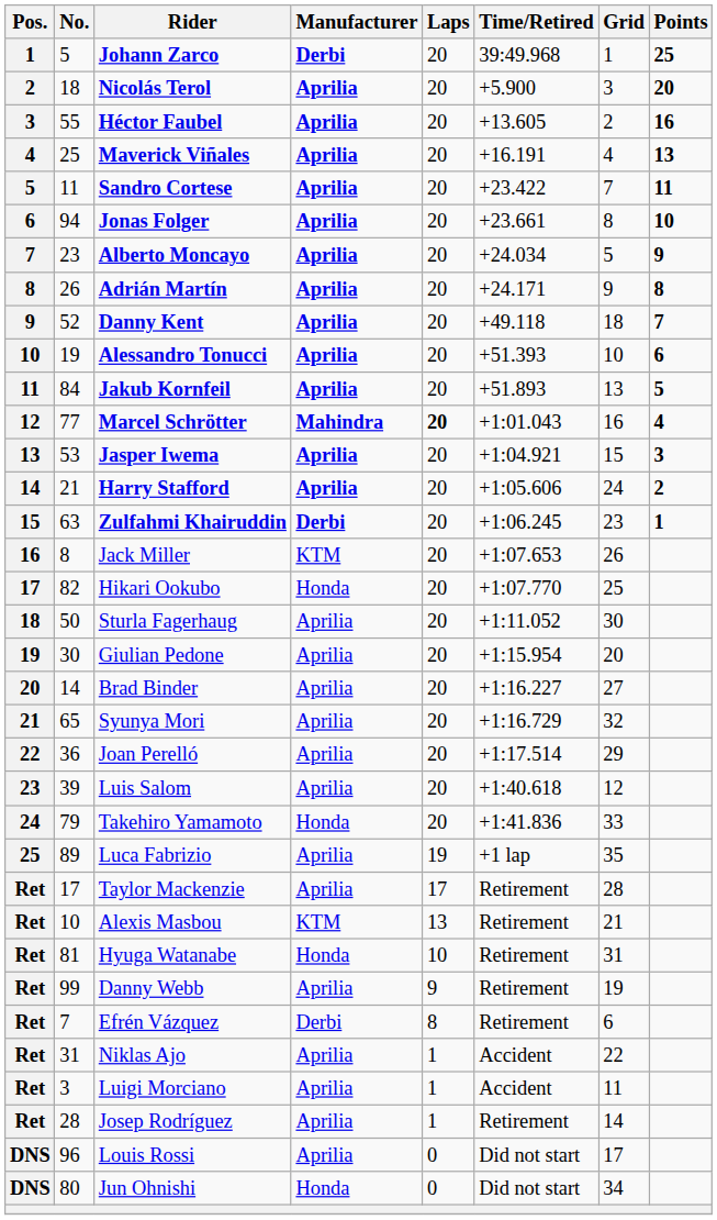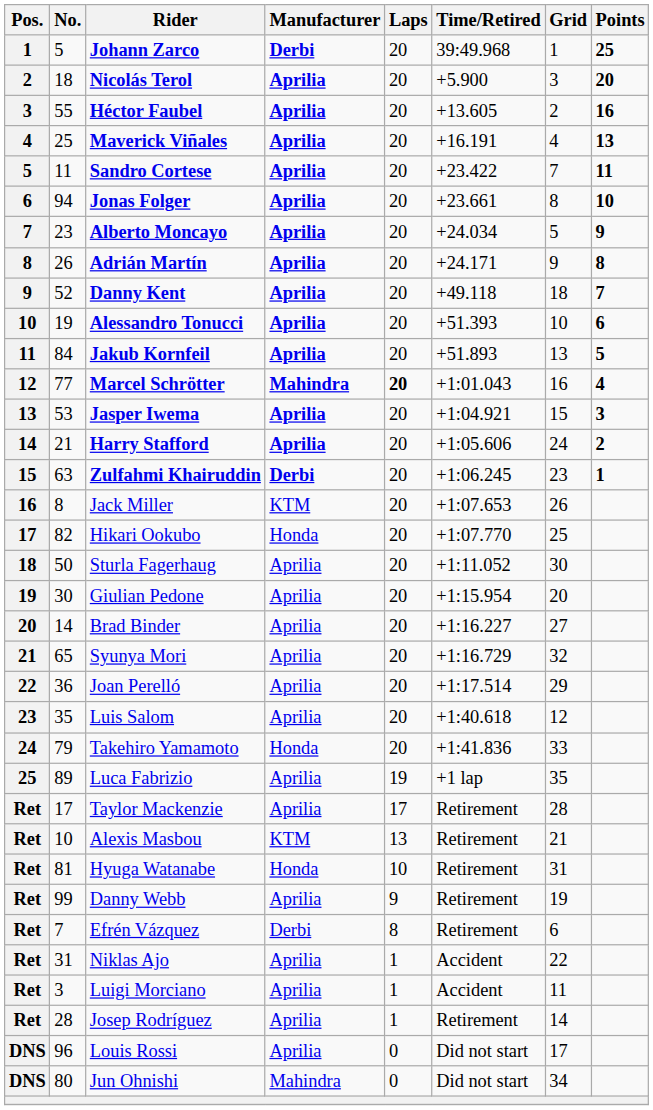 <table class="wikitable" style="font-size: 95%;">
 <tr>
 <th>Pos.</th>
 <th>No.</th>
 <th>Rider</th>
 <th>Manufacturer</th>
 <th>Laps</th>
 <th>Time/Retired</th>
 <th>Grid</th>
 <th>Points</th>
 </tr>
 <tr>
 <th>1</th>
 <td>5</td>
 <td> <strong><a href='#'>Johann Zarco</a></strong></td>
 <td><strong><a href='#'>Derbi</a></strong></td>
 <td>20</td>
 <td>39:49.968</td>
 <td>1</td>
 <td><strong>25</strong></td>
 </tr>
 <tr>
 <th>2</th>
 <td>18</td>
 <td> <strong><a href='#'>Nicolás Terol</a></strong></td>
 <td><strong><a href='#'>Aprilia</a></strong></td>
 <td>20</td>
 <td>+5.900</td>
 <td>3</td>
 <td><strong>20</strong></td>
 </tr>
 <tr>
 <th>3</th>
 <td>55</td>
 <td> <strong><a href='#'>Héctor Faubel</a></strong></td>
 <td><strong><a href='#'>Aprilia</a></strong></td>
 <td>20</td>
 <td>+13.605</td>
 <td>2</td>
 <td><strong>16</strong></td>
 </tr>
 <tr>
 <th>4</th>
 <td>25</td>
 <td> <strong><a href='#'>Maverick Viñales</a></strong></td>
 <td><strong><a href='#'>Aprilia</a></strong></td>
 <td>20</td>
 <td>+16.191</td>
 <td>4</td>
 <td><strong>13</strong></td>
 </tr>
 <tr>
 <th>5</th>
 <td>11</td>
 <td> <strong><a href='#'>Sandro Cortese</a></strong></td>
 <td><strong><a href='#'>Aprilia</a></strong></td>
 <td>20</td>
 <td>+23.422</td>
 <td>7</td>
 <td><strong>11</strong></td>
 </tr>
 <tr>
 <th>6</th>
 <td>94</td>
 <td> <strong><a href='#'>Jonas Folger</a></strong></td>
 <td><strong><a href='#'>Aprilia</a></strong></td>
 <td>20</td>
 <td>+23.661</td>
 <td>8</td>
 <td><strong>10</strong></td>
 </tr>
 <tr>
 <th>7</th>
 <td>23</td>
 <td> <strong><a href='#'>Alberto Moncayo</a></strong></td>
 <td><strong><a href='#'>Aprilia</a></strong></td>
 <td>20</td>
 <td>+24.034</td>
 <td>5</td>
 <td><strong>9</strong></td>
 </tr>
 <tr>
 <th>8</th>
 <td>26</td>
 <td> <strong><a href='#'>Adrián Martín</a></strong></td>
 <td><strong><a href='#'>Aprilia</a></strong></td>
 <td>20</td>
 <td>+24.171</td>
 <td>9</td>
 <td><strong>8</strong></td>
 </tr>
 <tr>
 <th>9</th>
 <td>52</td>
 <td> <strong><a href='#'>Danny Kent</a></strong></td>
 <td><strong><a href='#'>Aprilia</a></strong></td>
 <td>20</td>
 <td>+49.118</td>
 <td>18</td>
 <td><strong>7</strong></td>
 </tr>
 <tr>
 <th>10</th>
 <td>19</td>
 <td> <strong><a href='#'>Alessandro Tonucci</a></strong></td>
 <td><strong><a href='#'>Aprilia</a></strong></td>
 <td>20</td>
 <td>+51.393</td>
 <td>10</td>
 <td><strong>6</strong></td>
 </tr>
 <tr>
 <th>11</th>
 <td>84</td>
 <td> <strong><a href='#'>Jakub Kornfeil</a></strong></td>
 <td><strong><a href='#'>Aprilia</a></strong></td>
 <td>20</td>
 <td>+51.893</td>
 <td>13</td>
 <td><strong>5</strong></td>
 </tr>
 <tr>
 <th>12</th>
 <td>77</td>
 <td> <strong><a href='#'>Marcel Schrötter</a></strong></td>
 <td><strong><a href='#'>Mahindra</a></strong></td>
 <td><strong>20</strong></td>
 <td>+1:01.043</td>
 <td>16</td>
 <td><strong>4</strong></td>
 </tr>
 <tr>
 <th>13</th>
 <td>53</td>
 <td> <strong><a href='#'>Jasper Iwema</a></strong></td>
 <td><strong><a href='#'>Aprilia</a></strong></td>
 <td>20</td>
 <td>+1:04.921</td>
 <td>15</td>
 <td><strong>3</strong></td>
 </tr>
 <tr>
 <th>14</th>
 <td>21</td>
 <td> <strong><a href='#'>Harry Stafford</a></strong></td>
 <td><strong><a href='#'>Aprilia</a></strong></td>
 <td>20</td>
 <td>+1:05.606</td>
 <td>24</td>
 <td><strong>2</strong></td>
 </tr>
 <tr>
 <th>15</th>
 <td>63</td>
 <td> <strong><a href='#'>Zulfahmi Khairuddin</a></strong></td>
 <td><strong><a href='#'>Derbi</a></strong></td>
 <td>20</td>
 <td>+1:06.245</td>
 <td>23</td>
 <td><strong>1</strong></td>
 </tr>
 <tr>
 <th>16</th>
 <td>8</td>
 <td> <a href='#'>Jack Miller</a></td>
 <td><a href='#'>KTM</a></td>
 <td>20</td>
 <td>+1:07.653</td>
 <td>26</td>
 <td></td>
 </tr>
 <tr>
 <th>17</th>
 <td>82</td>
 <td> <a href='#'>Hikari Ookubo</a></td>
 <td><a href='#'>Honda</a></td>
 <td>20</td>
 <td>+1:07.770</td>
 <td>25</td>
 <td></td>
 </tr>
 <tr>
 <th>18</th>
 <td>50</td>
 <td> <a href='#'>Sturla Fagerhaug</a></td>
 <td><a href='#'>Aprilia</a></td>
 <td>20</td>
 <td>+1:11.052</td>
 <td>30</td>
 <td></td>
 </tr>
 <tr>
 <th>19</th>
 <td>30</td>
 <td> <a href='#'>Giulian Pedone</a></td>
 <td><a href='#'>Aprilia</a></td>
 <td>20</td>
 <td>+1:15.954</td>
 <td>20</td>
 <td></td>
 </tr>
 <tr>
 <th>20</th>
 <td>14</td>
 <td> <a href='#'>Brad Binder</a></td>
 <td><a href='#'>Aprilia</a></td>
 <td>20</td>
 <td>+1:16.227</td>
 <td>27</td>
 <td></td>
 </tr>
 <tr>
 <th>21</th>
 <td>65</td>
 <td> <a href='#'>Syunya Mori</a></td>
 <td><a href='#'>Aprilia</a></td>
 <td>20</td>
 <td>+1:16.729</td>
 <td>32</td>
 <td></td>
 </tr>
 <tr>
 <th>22</th>
 <td>36</td>
 <td> <a href='#'>Joan Perelló</a></td>
 <td><a href='#'>Aprilia</a></td>
 <td>20</td>
 <td>+1:17.514</td>
 <td>29</td>
 <td></td>
 </tr>
 <tr>
 <th>23</th>
-<td>39</td>
+<td>35</td>
 <td> <a href='#'>Luis Salom</a></td>
 <td><a href='#'>Aprilia</a></td>
 <td>20</td>
 <td>+1:40.618</td>
 <td>12</td>
 <td></td>
 </tr>
 <tr>
 <th>24</th>
 <td>79</td>
 <td> <a href='#'>Takehiro Yamamoto</a></td>
 <td><a href='#'>Honda</a></td>
 <td>20</td>
 <td>+1:41.836</td>
 <td>33</td>
 <td></td>
 </tr>
 <tr>
 <th>25</th>
 <td>89</td>
 <td> <a href='#'>Luca Fabrizio</a></td>
 <td><a href='#'>Aprilia</a></td>
 <td>19</td>
 <td>+1 lap</td>
 <td>35</td>
 <td></td>
 </tr>
 <tr>
 <th>Ret</th>
 <td>17</td>
 <td> <a href='#'>Taylor Mackenzie</a></td>
 <td><a href='#'>Aprilia</a></td>
 <td>17</td>
 <td>Retirement</td>
 <td>28</td>
 <td></td>
 </tr>
 <tr>
 <th>Ret</th>
 <td>10</td>
 <td> <a href='#'>Alexis Masbou</a></td>
 <td><a href='#'>KTM</a></td>
 <td>13</td>
 <td>Retirement</td>
 <td>21</td>
 <td></td>
 </tr>
 <tr>
 <th>Ret</th>
 <td>81</td>
 <td> <a href='#'>Hyuga Watanabe</a></td>
 <td><a href='#'>Honda</a></td>
 <td>10</td>
 <td>Retirement</td>
 <td>31</td>
 <td></td>
 </tr>
 <tr>
 <th>Ret</th>
 <td>99</td>
 <td> <a href='#'>Danny Webb</a></td>
 <td><a href='#'>Aprilia</a></td>
 <td>9</td>
 <td>Retirement</td>
 <td>19</td>
 <td></td>
 </tr>
 <tr>
 <th>Ret</th>
 <td>7</td>
 <td> <a href='#'>Efrén Vázquez</a></td>
 <td><a href='#'>Derbi</a></td>
 <td>8</td>
 <td>Retirement</td>
 <td>6</td>
 <td></td>
 </tr>
 <tr>
 <th>Ret</th>
 <td>31</td>
 <td> <a href='#'>Niklas Ajo</a></td>
 <td><a href='#'>Aprilia</a></td>
 <td>1</td>
 <td>Accident</td>
 <td>22</td>
 <td></td>
 </tr>
 <tr>
 <th>Ret</th>
 <td>3</td>
 <td> <a href='#'>Luigi Morciano</a></td>
 <td><a href='#'>Aprilia</a></td>
 <td>1</td>
 <td>Accident</td>
 <td>11</td>
 <td></td>
 </tr>
 <tr>
 <th>Ret</th>
 <td>28</td>
 <td> <a href='#'>Josep Rodríguez</a></td>
 <td><a href='#'>Aprilia</a></td>
 <td>1</td>
 <td>Retirement</td>
 <td>14</td>
 <td></td>
 </tr>
 <tr>
 <th>DNS</th>
 <td>96</td>
 <td> <a href='#'>Louis Rossi</a></td>
 <td><a href='#'>Aprilia</a></td>
 <td>0</td>
 <td>Did not start</td>
 <td>17</td>
 <td></td>
 </tr>
 <tr>
 <th>DNS</th>
 <td>80</td>
 <td> <a href='#'>Jun Ohnishi</a></td>
-<td><a href='#'>Honda</a></td>
+<td><a href='#'>Mahindra</a></td>
 <td>0</td>
 <td>Did not start</td>
 <td>34</td>
 <td></td>
 </tr>
 <tr>
 <th colspan=8></th>
 </tr>
 <tr>
 </tr>
 </table>
